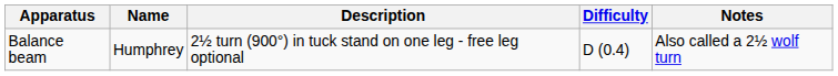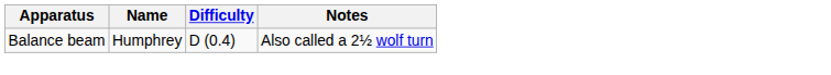 <table class="wikitable">
 <tr>
 <th>Apparatus</th>
 <th>Name</th>
-<th>Description</th>
 <th><a href='#'>Difficulty</a></th>
 <th>Notes</th>
 </tr>
 <tr>
 <td>Balance beam</td>
 <td>Humphrey</td>
-<td>2½ turn (900°) in tuck stand on one leg - free leg optional</td>
 <td>D (0.4)</td>
 <td>Also called a 2½ <a href='#'>wolf turn</a></td>
 </tr>
 </table>
